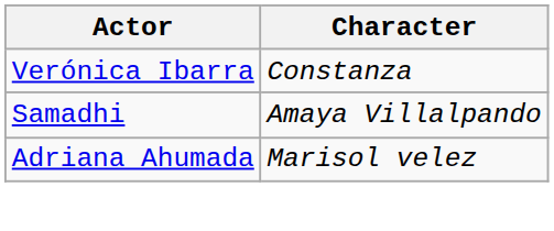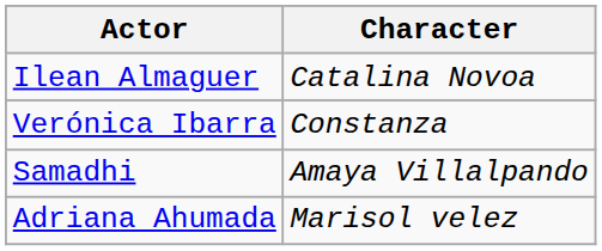 <table class="wikitable">
 <tr>
 <th>Actor</th>
 <th>Character</th>
+</tr>
+<tr>
+<td><a href='#'>Ilean Almaguer</a></td>
+<td><em>Catalina Novoa </em></td>
 </tr>
 <tr>
 <td><a href='#'>Verónica Ibarra</a></td>
 <td><em>Constanza</em></td>
 </tr>
 <tr>
 <td><a href='#'>Samadhi</a></td>
 <td><em>Amaya Villalpando</em></td>
 </tr>
 <tr>
 <td><a href='#'>Adriana Ahumada</a></td>
 <td><em>Marisol velez</em></td>
 </tr>
 </table>
